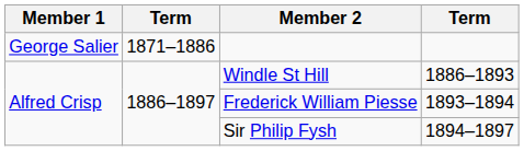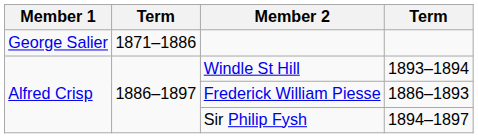 <table class="wikitable">
 <tr>
 <th>Member 1</th>
 <th>Term</th>
 <th>Member 2</th>
 <th>Term</th>
 </tr>
 <tr>
 <td><a href='#'>George Salier</a></td>
 <td>1871–1886</td>
 <td> </td>
 <td> </td>
 </tr>
 <tr>
 <td rowspan=3><a href='#'>Alfred Crisp</a></td>
 <td rowspan=3>1886–1897</td>
 <td><a href='#'>Windle St Hill</a></td>
-<td>1886–1893</td>
+<td>1893–1894</td>
 </tr>
 <tr>
 <td><a href='#'>Frederick William Piesse</a></td>
-<td>1893–1894</td>
+<td>1886–1893</td>
 </tr>
 <tr>
 <td>Sir <a href='#'>Philip Fysh</a></td>
 <td>1894–1897</td>
 </tr>
 </table>
